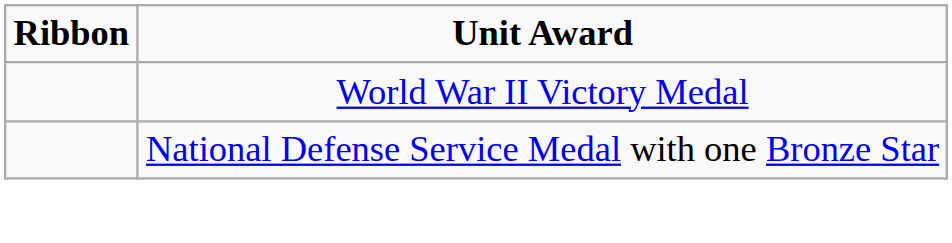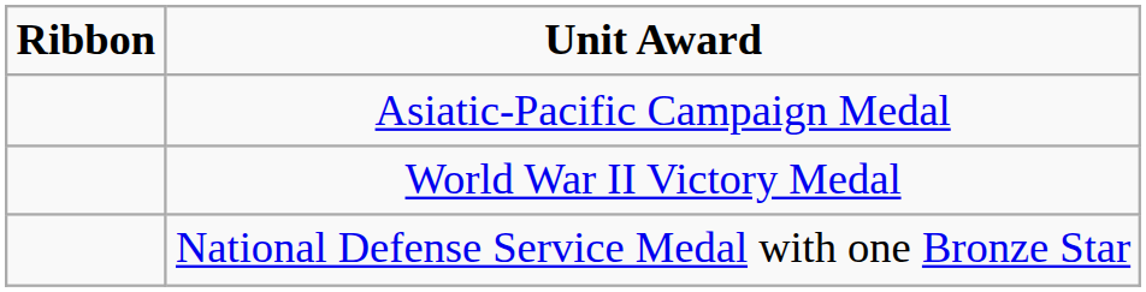 <table class="wikitable" style="text-align:center; clear: center">
 <tr>
 <td><strong>Ribbon</strong></td>
 <td><strong>Unit Award </strong></td>
+</tr>
+<tr>
+<td></td>
+<td>  <a href='#'>Asiatic-Pacific Campaign Medal</a></td>
 </tr>
 <tr>
 <td></td>
 <td><a href='#'>World War II Victory Medal</a></td>
 </tr>
 <tr>
 <td></td>
 <td><a href='#'>National Defense Service Medal</a> with one <a href='#'>Bronze Star</a></td>
 </tr>
 </table>
